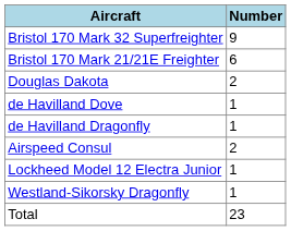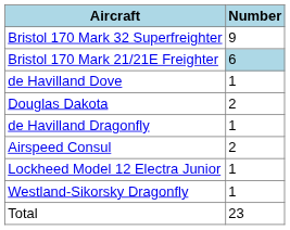 <table class="toccolours" border="1" cellpadding="3" style="border-collapse:collapse">
 <tr bgcolor=lightblue>
 <th>Aircraft</th>
 <th>Number</th>
 </tr>
 <tr>
 <td><a href='#'>Bristol 170 Mark 32 Superfreighter</a></td>
 <td>9</td>
 </tr>
 <tr>
 <td><a href='#'>Bristol 170 Mark 21/21E Freighter</a></td>
-<td>6</td>
+<td style="background: lightblue;">6</td>
+</tr>
+<tr>
+<td><a href='#'>de Havilland Dove</a></td>
+<td>1</td>
 </tr>
 <tr>
 <td><a href='#'>Douglas Dakota</a></td>
 <td>2</td>
-</tr>
-<tr>
-<td><a href='#'>de Havilland Dove</a></td>
-<td>1</td>
 </tr>
 <tr>
 <td><a href='#'>de Havilland Dragonfly</a></td>
 <td>1</td>
 </tr>
 <tr>
 <td><a href='#'>Airspeed Consul</a></td>
 <td>2</td>
 </tr>
 <tr>
 <td><a href='#'>Lockheed Model 12 Electra Junior</a></td>
 <td>1</td>
 </tr>
 <tr>
 <td><a href='#'>Westland-Sikorsky Dragonfly</a></td>
 <td>1</td>
 </tr>
 <tr>
 <td>Total</td>
 <td>23</td>
 </tr>
 </table>
